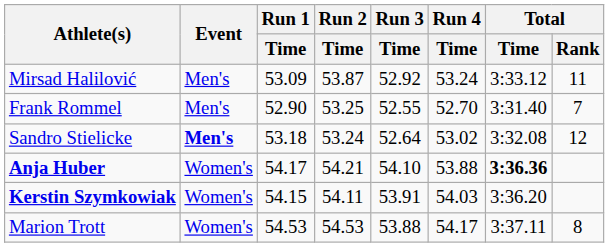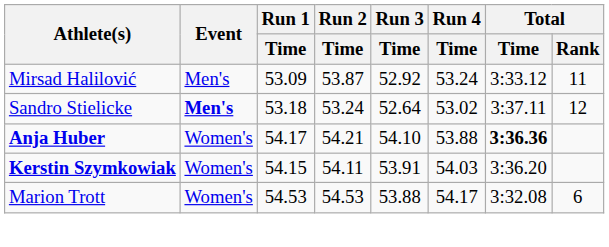 <table class="wikitable">
 <tr>
 <th rowspan="2">Athlete(s)</th>
 <th rowspan="2">Event</th>
 <th colspan="1">Run 1</th>
 <th colspan="1">Run 2</th>
 <th colspan="1">Run 3</th>
 <th colspan="1">Run 4</th>
 <th colspan="2">Total</th>
 </tr>
 <tr>
 <th>Time</th>
 <th>Time</th>
 <th>Time</th>
 <th>Time</th>
 <th>Time</th>
 <th>Rank</th>
 </tr>
 <tr>
 <td><a href='#'>Mirsad Halilović</a></td>
 <td><a href='#'>Men's</a></td>
 <td align="center">53.09</td>
 <td align="center">53.87</td>
 <td align="center">52.92</td>
 <td align="center">53.24</td>
 <td align="center">3:33.12</td>
 <td align="center">11</td>
 </tr>
 <tr>
-<td><a href='#'>Frank Rommel</a></td>
-<td><a href='#'>Men's</a></td>
-<td align="center">52.90</td>
-<td align="center">53.25</td>
-<td align="center">52.55</td>
-<td align="center">52.70</td>
-<td align="center">3:31.40</td>
-<td align="center">7</td>
-</tr>
-<tr>
 <td><a href='#'>Sandro Stielicke</a></td>
 <td><strong><a href='#'>Men's</a></strong></td>
 <td align="center">53.18</td>
 <td align="center">53.24</td>
 <td align="center">52.64</td>
 <td align="center">53.02</td>
-<td align="center">3:32.08</td>
+<td align="center">3:37.11</td>
 <td align="center">12</td>
 </tr>
 <tr>
 <td><strong><a href='#'>Anja Huber</a></strong></td>
 <td><a href='#'>Women's</a></td>
 <td align="center">54.17</td>
 <td align="center">54.21</td>
 <td align="center">54.10</td>
 <td align="center">53.88</td>
 <td align="center"><strong>3:36.36</strong></td>
 <td align="center"></td>
 </tr>
 <tr>
 <td><strong><a href='#'>Kerstin Szymkowiak</a></strong></td>
 <td><a href='#'>Women's</a></td>
 <td align="center">54.15</td>
 <td align="center">54.11</td>
 <td align="center">53.91</td>
 <td align="center">54.03</td>
 <td align="center">3:36.20</td>
 <td align="center"></td>
 </tr>
 <tr>
 <td><a href='#'>Marion Trott</a></td>
 <td><a href='#'>Women's</a></td>
 <td align="center">54.53</td>
 <td align="center">54.53</td>
 <td align="center">53.88</td>
 <td align="center">54.17</td>
-<td align="center">3:37.11</td>
-<td align="center">8</td>
+<td align="center">3:32.08</td>
+<td align="center">6</td>
 </tr>
 </table>
